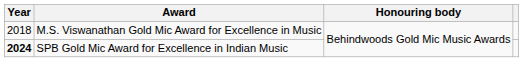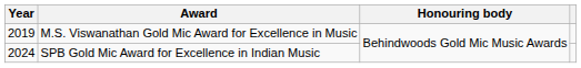 <table class="wikitable">
 <tr>
 <th>Year</th>
 <th>Award</th>
 <th>Honouring body</th>
 <th></th>
 </tr>
 <tr>
-<td>2018</td>
+<td>2019</td>
 <td>M.S. Viswanathan Gold Mic Award for Excellence in Music</td>
 <td rowspan="2">Behindwoods Gold Mic Music Awards</td>
 <td></td>
 </tr>
 <tr>
-<td><strong>2024</strong></td>
+<td>2024</td>
 <td>SPB Gold Mic Award for Excellence in Indian Music</td>
 <td></td>
 </tr>
 </table>
